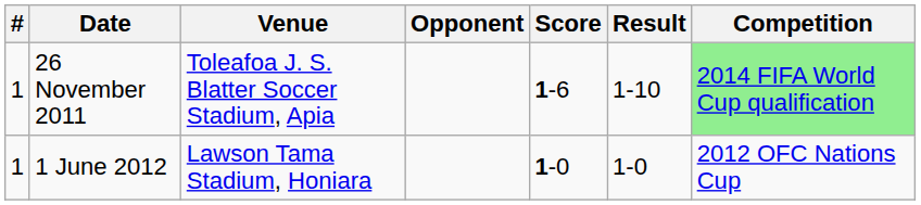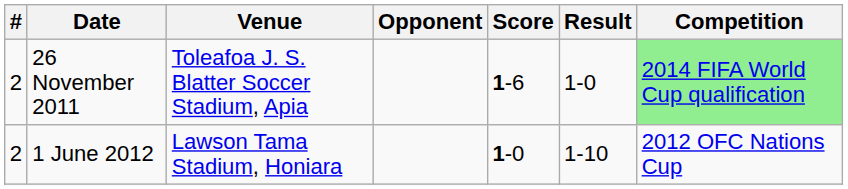 <table class="wikitable" style="text-align:left;">
 <tr>
 <th>#</th>
 <th>Date</th>
 <th>Venue</th>
 <th>Opponent</th>
 <th>Score</th>
 <th>Result</th>
 <th>Competition</th>
 </tr>
 <tr>
-<td>1</td>
+<td>2</td>
 <td>26 November 2011</td>
 <td><a href='#'>Toleafoa J. S. Blatter Soccer Stadium</a>, <a href='#'>Apia</a></td>
 <td></td>
 <td><strong>1</strong>-6</td>
-<td>1-10</td>
+<td>1-0</td>
 <td style="background: lightgreen;"><a href='#'>2014 FIFA World Cup qualification</a></td>
 </tr>
 <tr>
-<td>1</td>
+<td>2</td>
 <td>1 June 2012</td>
 <td><a href='#'>Lawson Tama Stadium</a>, <a href='#'>Honiara</a></td>
 <td></td>
 <td><strong>1</strong>-0</td>
-<td>1-0</td>
+<td>1-10</td>
 <td><a href='#'>2012 OFC Nations Cup</a></td>
 </tr>
 </table>
